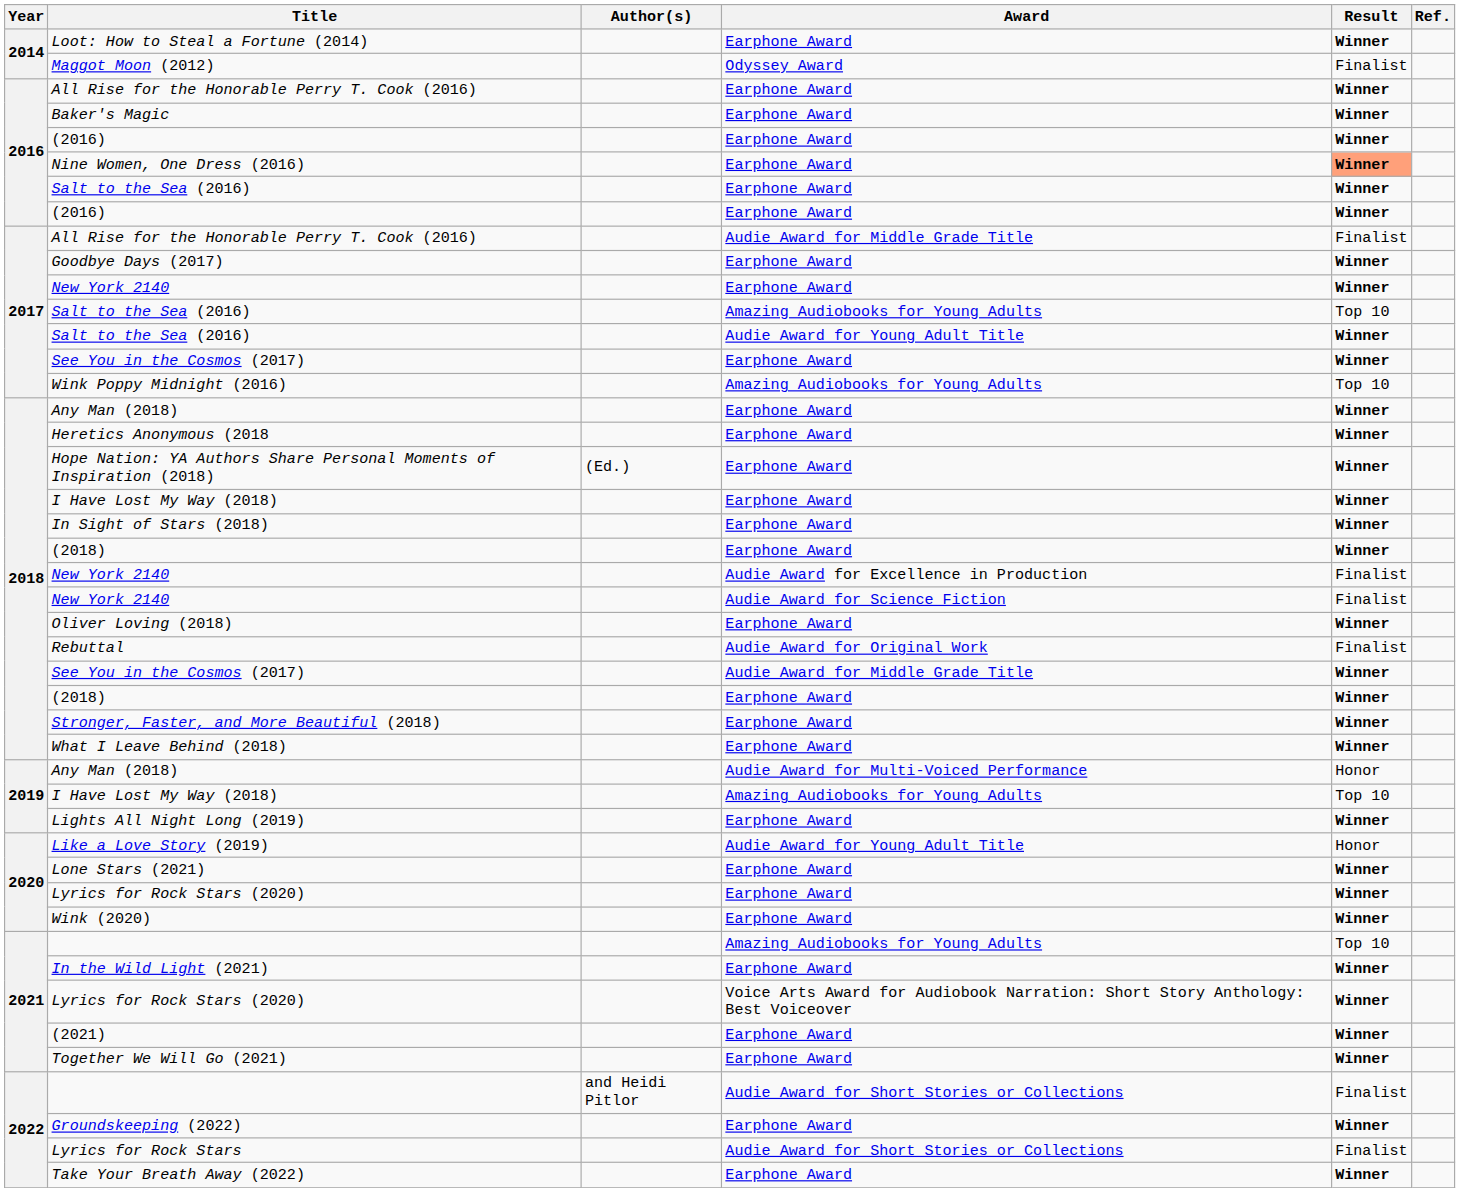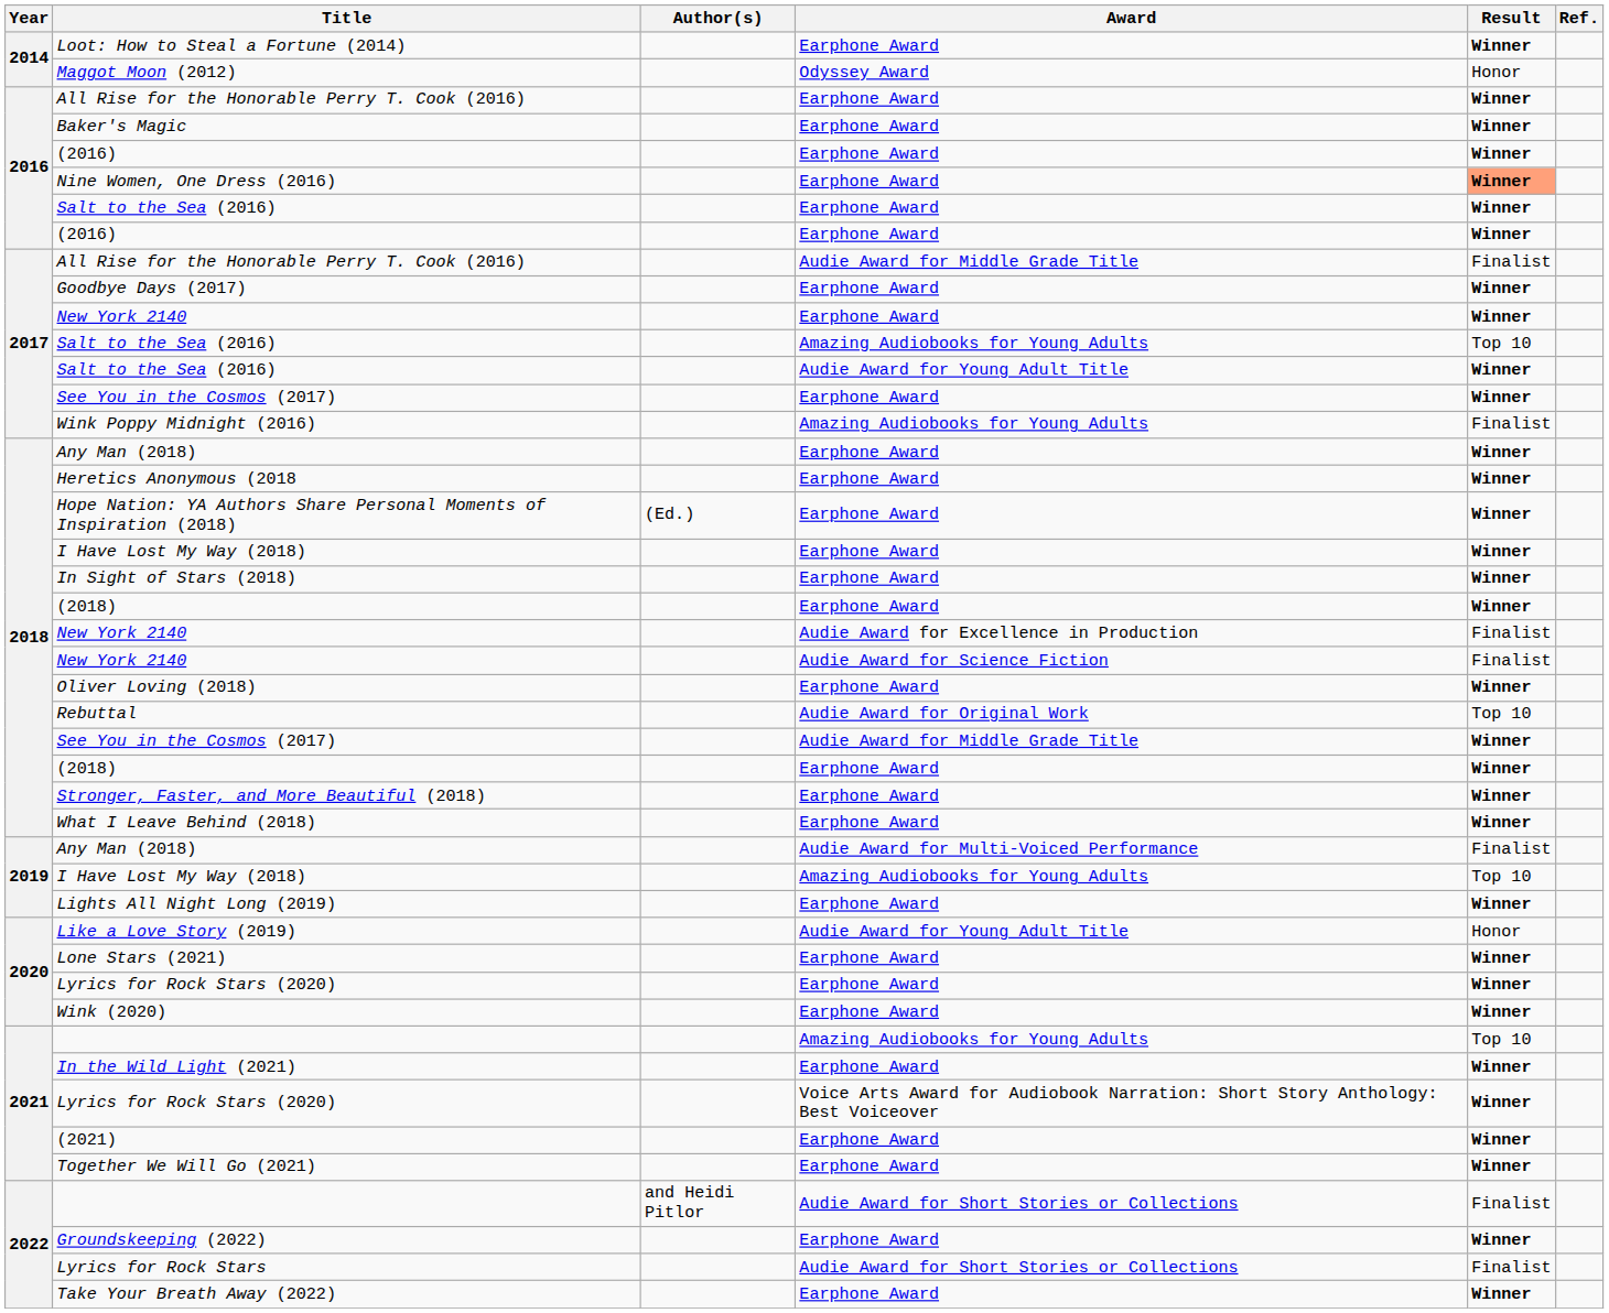 <table class="wikitable sortable mw-collapsible">
 <tr>
 <th>Year</th>
 <th>Title</th>
 <th>Author(s)</th>
 <th>Award</th>
 <th>Result</th>
 <th>Ref.</th>
 </tr>
 <tr>
 <th rowspan="2">2014</th>
 <td><em>Loot: How to Steal a Fortune</em> (2014)</td>
 <td></td>
 <td><a href='#'>Earphone Award</a></td>
 <td><strong>Winner</strong></td>
 <td></td>
 </tr>
 <tr>
 <td><em><a href='#'>Maggot Moon</a></em> (2012)</td>
 <td></td>
 <td><a href='#'>Odyssey Award</a></td>
-<td>Finalist</td>
+<td>Honor</td>
 <td></td>
 </tr>
 <tr>
 <th rowspan="6">2016</th>
 <td><em>All Rise for the Honorable Perry T. Cook</em> (2016)</td>
 <td></td>
 <td><a href='#'>Earphone Award</a></td>
 <td><strong>Winner</strong></td>
 <td></td>
 </tr>
 <tr>
 <td><em>Baker's Magic</em></td>
 <td></td>
 <td><a href='#'>Earphone Award</a></td>
 <td><strong>Winner</strong></td>
 <td></td>
 </tr>
 <tr>
 <td><em></em> (2016)</td>
 <td></td>
 <td><a href='#'>Earphone Award</a></td>
 <td><strong>Winner</strong></td>
 <td></td>
 </tr>
 <tr>
 <td><em>Nine Women, One Dress</em> (2016)</td>
 <td></td>
 <td><a href='#'>Earphone Award</a></td>
 <td style="background: lightsalmon;"><strong>Winner</strong></td>
 <td></td>
 </tr>
 <tr>
 <td><em><a href='#'>Salt to the Sea</a></em> (2016)</td>
 <td></td>
 <td><a href='#'>Earphone Award</a></td>
 <td><strong>Winner</strong></td>
 <td></td>
 </tr>
 <tr>
 <td><em></em> (2016)</td>
 <td></td>
 <td><a href='#'>Earphone Award</a></td>
 <td><strong>Winner</strong></td>
 <td></td>
 </tr>
 <tr>
 <th rowspan="7">2017</th>
 <td><em>All Rise for the Honorable Perry T. Cook</em> (2016)</td>
 <td></td>
 <td><a href='#'>Audie Award for Middle Grade Title</a></td>
 <td>Finalist</td>
 <td></td>
 </tr>
 <tr>
 <td><em>Goodbye Days</em> (2017)</td>
 <td></td>
 <td><a href='#'>Earphone Award</a></td>
 <td><strong>Winner</strong></td>
 <td></td>
 </tr>
 <tr>
 <td><em><a href='#'>New York 2140</a></em></td>
 <td></td>
 <td><a href='#'>Earphone Award</a></td>
 <td><strong>Winner</strong></td>
 <td></td>
 </tr>
 <tr>
 <td><em><a href='#'>Salt to the Sea</a></em> (2016)</td>
 <td></td>
 <td><a href='#'>Amazing Audiobooks for Young Adults</a></td>
 <td>Top 10</td>
 <td></td>
 </tr>
 <tr>
 <td><em><a href='#'>Salt to the Sea</a></em> (2016)</td>
 <td></td>
 <td><a href='#'>Audie Award for Young Adult Title</a></td>
 <td><strong>Winner</strong></td>
 <td><em></em></td>
 </tr>
 <tr>
 <td><em><a href='#'>See You in the Cosmos</a></em> (2017)</td>
 <td></td>
 <td><a href='#'>Earphone Award</a></td>
 <td><strong>Winner</strong></td>
 <td></td>
 </tr>
 <tr>
 <td><em>Wink Poppy Midnight</em> (2016)</td>
 <td></td>
 <td><a href='#'>Amazing Audiobooks for Young Adults</a></td>
-<td>Top 10</td>
+<td>Finalist</td>
 <td></td>
 </tr>
 <tr>
 <th rowspan="14">2018</th>
 <td><em>Any Man</em> (2018)</td>
 <td></td>
 <td><a href='#'>Earphone Award</a></td>
 <td><strong>Winner</strong></td>
 <td></td>
 </tr>
 <tr>
 <td><em>Heretics Anonymous</em> (2018</td>
 <td></td>
 <td><a href='#'>Earphone Award</a></td>
 <td><strong>Winner</strong></td>
 <td></td>
 </tr>
 <tr>
 <td><em>Hope Nation: YA Authors Share Personal Moments of Inspiration</em> (2018)</td>
 <td> (Ed.)</td>
 <td><a href='#'>Earphone Award</a></td>
 <td><strong>Winner</strong></td>
 <td></td>
 </tr>
 <tr>
 <td><em>I Have Lost My Way</em> (2018)</td>
 <td></td>
 <td><a href='#'>Earphone Award</a></td>
 <td><strong>Winner</strong></td>
 <td></td>
 </tr>
 <tr>
 <td><em>In Sight of Stars</em> (2018)</td>
 <td></td>
 <td><a href='#'>Earphone Award</a></td>
 <td><strong>Winner</strong></td>
 <td></td>
 </tr>
 <tr>
 <td><em></em> (2018)</td>
 <td></td>
 <td><a href='#'>Earphone Award</a></td>
 <td><strong>Winner</strong></td>
 <td></td>
 </tr>
 <tr>
 <td><em><a href='#'>New York 2140</a></em></td>
 <td></td>
 <td><a href='#'>Audie Award</a> for Excellence in Production</td>
 <td>Finalist</td>
 <td></td>
 </tr>
 <tr>
 <td><em><a href='#'>New York 2140</a></em></td>
 <td></td>
 <td><a href='#'>Audie Award for Science Fiction</a></td>
 <td>Finalist</td>
 <td></td>
 </tr>
 <tr>
 <td><em>Oliver Loving</em> (2018)</td>
 <td></td>
 <td><a href='#'>Earphone Award</a></td>
 <td><strong>Winner</strong></td>
 <td></td>
 </tr>
 <tr>
 <td><em>Rebuttal</em></td>
 <td></td>
 <td><a href='#'>Audie Award for Original Work</a></td>
-<td>Finalist</td>
+<td>Top 10</td>
 <td></td>
 </tr>
 <tr>
 <td><em><a href='#'>See You in the Cosmos</a></em> (2017)</td>
 <td></td>
 <td><a href='#'>Audie Award for Middle Grade Title</a></td>
 <td><strong>Winner</strong></td>
 <td></td>
 </tr>
 <tr>
 <td><em></em> (2018)</td>
 <td></td>
 <td><a href='#'>Earphone Award</a></td>
 <td><strong>Winner</strong></td>
 <td></td>
 </tr>
 <tr>
 <td><em><a href='#'>Stronger, Faster, and More Beautiful</a></em> (2018)</td>
 <td></td>
 <td><a href='#'>Earphone Award</a></td>
 <td><strong>Winner</strong></td>
 <td></td>
 </tr>
 <tr>
 <td><em>What I Leave Behind</em> (2018)</td>
 <td></td>
 <td><a href='#'>Earphone Award</a></td>
 <td><strong>Winner</strong></td>
 <td></td>
 </tr>
 <tr>
 <th rowspan="3">2019</th>
 <td><em>Any Man</em> (2018)</td>
 <td></td>
 <td><a href='#'>Audie Award for Multi-Voiced Performance</a></td>
-<td>Honor</td>
+<td>Finalist</td>
 <td></td>
 </tr>
 <tr>
 <td><em>I Have Lost My Way</em> (2018)</td>
 <td></td>
 <td><a href='#'>Amazing Audiobooks for Young Adults</a></td>
 <td>Top 10</td>
 <td></td>
 </tr>
 <tr>
 <td><em>Lights All Night Long</em> (2019)</td>
 <td></td>
 <td><a href='#'>Earphone Award</a></td>
 <td><strong>Winner</strong></td>
 <td></td>
 </tr>
 <tr>
 <th rowspan="4">2020</th>
 <td><em><a href='#'>Like a Love Story</a></em> (2019)</td>
 <td></td>
 <td><a href='#'>Audie Award for Young Adult Title</a></td>
 <td>Honor</td>
 <td></td>
 </tr>
 <tr>
 <td><em>Lone Stars</em> (2021)</td>
 <td></td>
 <td><a href='#'>Earphone Award</a></td>
 <td><strong>Winner</strong></td>
 <td></td>
 </tr>
 <tr>
 <td><em>Lyrics for Rock Stars</em> (2020)</td>
 <td></td>
 <td><a href='#'>Earphone Award</a></td>
 <td><strong>Winner</strong></td>
 <td></td>
 </tr>
 <tr>
 <td><em>Wink</em> (2020)</td>
 <td></td>
 <td><a href='#'>Earphone Award</a></td>
 <td><strong>Winner</strong></td>
 <td></td>
 </tr>
 <tr>
 <th rowspan="5">2021</th>
 <td><em></em></td>
 <td></td>
 <td><a href='#'>Amazing Audiobooks for Young Adults</a></td>
 <td>Top 10</td>
 <td></td>
 </tr>
 <tr>
 <td><em><a href='#'>In the Wild Light</a></em> (2021)</td>
 <td></td>
 <td><a href='#'>Earphone Award</a></td>
 <td><strong>Winner</strong></td>
 <td></td>
 </tr>
 <tr>
 <td><em>Lyrics for Rock Stars</em> (2020)</td>
 <td></td>
 <td>Voice Arts Award for Audiobook Narration: Short Story Anthology: Best Voiceover</td>
 <td><strong>Winner</strong></td>
 <td></td>
 </tr>
 <tr>
 <td><em></em> (2021)</td>
 <td></td>
 <td><a href='#'>Earphone Award</a></td>
 <td><strong>Winner</strong></td>
 <td></td>
 </tr>
 <tr>
 <td><em>Together We Will Go</em> (2021)</td>
 <td></td>
 <td><a href='#'>Earphone Award</a></td>
 <td><strong>Winner</strong></td>
 <td></td>
 </tr>
 <tr>
 <th rowspan="4">2022</th>
 <td><em></em></td>
 <td> and Heidi Pitlor</td>
 <td><a href='#'>Audie Award for Short Stories or Collections</a></td>
 <td>Finalist</td>
 <td></td>
 </tr>
 <tr>
 <td><em><a href='#'>Groundskeeping</a></em> (2022)</td>
 <td></td>
 <td><a href='#'>Earphone Award</a></td>
 <td><strong>Winner</strong></td>
 <td></td>
 </tr>
 <tr>
 <td><em>Lyrics for Rock Stars</em></td>
 <td></td>
 <td><a href='#'>Audie Award for Short Stories or Collections</a></td>
 <td>Finalist</td>
 <td></td>
 </tr>
 <tr>
 <td><em>Take Your Breath Away</em> (2022)</td>
 <td></td>
 <td><a href='#'>Earphone Award</a></td>
 <td><strong>Winner</strong></td>
 <td></td>
 </tr>
 </table>
